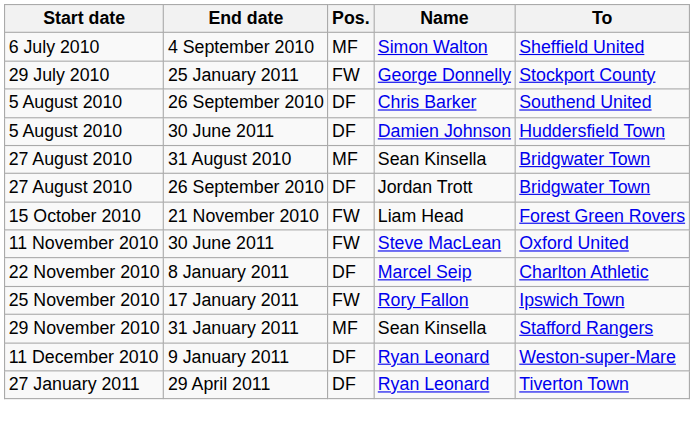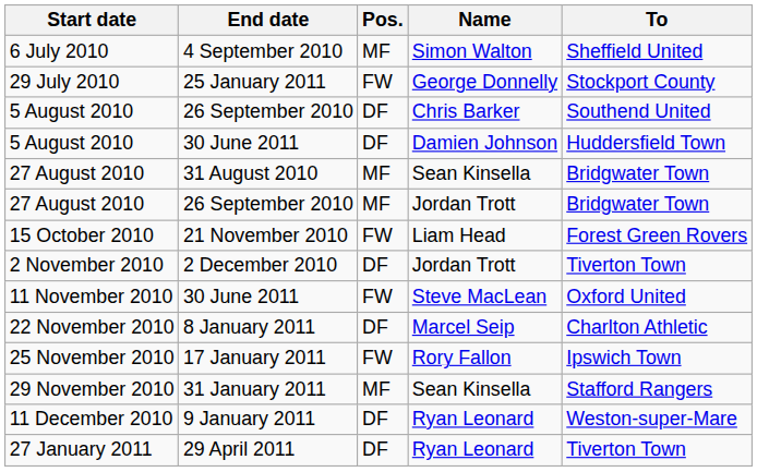 <table class="wikitable">
 <tr>
 <th>Start date</th>
 <th>End date</th>
 <th>Pos.</th>
 <th>Name</th>
 <th>To</th>
 </tr>
 <tr>
 <td>6 July 2010</td>
 <td>4 September 2010</td>
 <td>MF</td>
 <td> <a href='#'>Simon Walton</a></td>
 <td> <a href='#'>Sheffield United</a></td>
 </tr>
 <tr>
 <td>29 July 2010</td>
 <td>25 January 2011</td>
 <td>FW</td>
 <td> <a href='#'>George Donnelly</a></td>
 <td> <a href='#'>Stockport County</a></td>
 </tr>
 <tr>
 <td>5 August 2010</td>
 <td>26 September 2010</td>
 <td>DF</td>
 <td> <a href='#'>Chris Barker</a></td>
 <td> <a href='#'>Southend United</a></td>
 </tr>
 <tr>
 <td>5 August 2010</td>
 <td>30 June 2011</td>
 <td>DF</td>
 <td> <a href='#'>Damien Johnson</a></td>
 <td> <a href='#'>Huddersfield Town</a></td>
 </tr>
 <tr>
 <td>27 August 2010</td>
 <td>31 August 2010</td>
 <td>MF</td>
 <td> Sean Kinsella</td>
 <td> <a href='#'>Bridgwater Town</a></td>
 </tr>
 <tr>
 <td>27 August 2010</td>
 <td>26 September 2010</td>
-<td>DF</td>
+<td>MF</td>
 <td> Jordan Trott</td>
 <td> <a href='#'>Bridgwater Town</a></td>
 </tr>
 <tr>
 <td>15 October 2010</td>
 <td>21 November 2010</td>
 <td>FW</td>
 <td> Liam Head</td>
 <td> <a href='#'>Forest Green Rovers</a></td>
+</tr>
+<tr>
+<td>2 November 2010</td>
+<td>2 December 2010</td>
+<td>DF</td>
+<td> Jordan Trott</td>
+<td> <a href='#'>Tiverton Town</a></td>
 </tr>
 <tr>
 <td>11 November 2010</td>
 <td>30 June 2011</td>
 <td>FW</td>
 <td> <a href='#'>Steve MacLean</a></td>
 <td> <a href='#'>Oxford United</a></td>
 </tr>
 <tr>
 <td>22 November 2010</td>
 <td>8 January 2011</td>
 <td>DF</td>
 <td> <a href='#'>Marcel Seip</a></td>
 <td> <a href='#'>Charlton Athletic</a></td>
 </tr>
 <tr>
 <td>25 November 2010</td>
 <td>17 January 2011</td>
 <td>FW</td>
 <td> <a href='#'>Rory Fallon</a></td>
 <td> <a href='#'>Ipswich Town</a></td>
 </tr>
 <tr>
 <td>29 November 2010</td>
 <td>31 January 2011</td>
 <td>MF</td>
 <td> Sean Kinsella</td>
 <td> <a href='#'>Stafford Rangers</a></td>
 </tr>
 <tr>
 <td>11 December 2010</td>
 <td>9 January 2011</td>
 <td>DF</td>
 <td> <a href='#'>Ryan Leonard</a></td>
 <td> <a href='#'>Weston-super-Mare</a></td>
 </tr>
 <tr>
 <td>27 January 2011</td>
 <td>29 April 2011</td>
 <td>DF</td>
 <td> <a href='#'>Ryan Leonard</a></td>
 <td> <a href='#'>Tiverton Town</a></td>
 </tr>
 </table>
